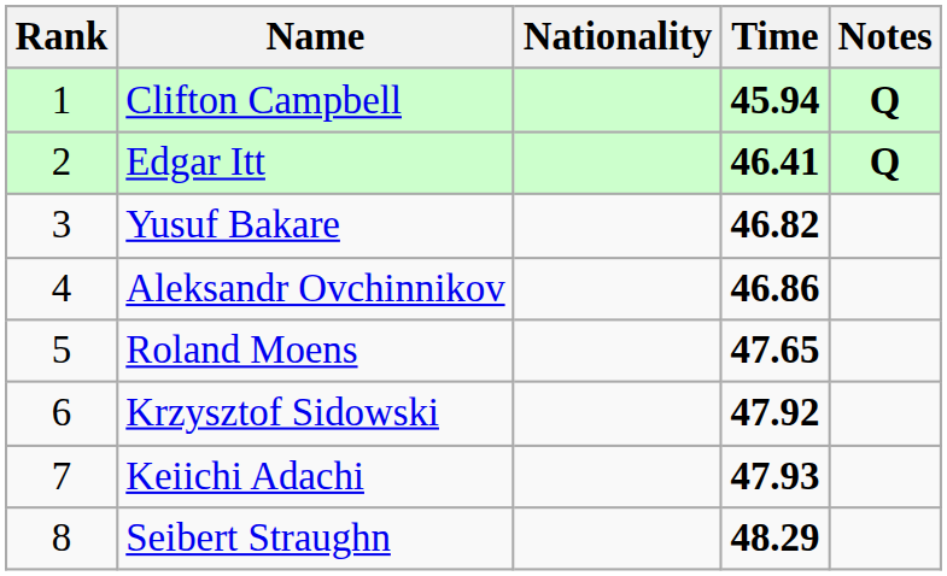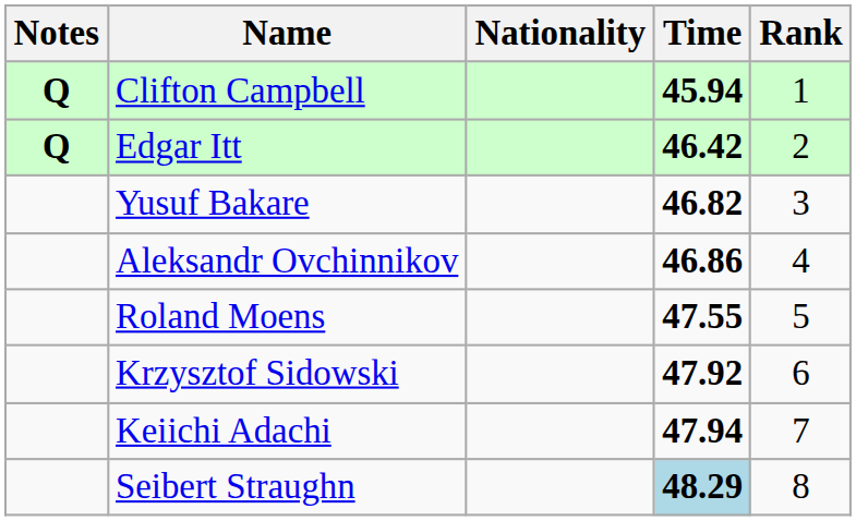 <table class="wikitable sortable" style="text-align:center">
 <tr>
-<th>Rank</th>
+<th>Notes</th>
 <th>Name</th>
 <th>Nationality</th>
 <th>Time</th>
-<th>Notes</th>
+<th>Rank</th>
 </tr>
 <tr bgcolor=ccffcc>
-<td>1</td>
+<td><strong>Q</strong></td>
 <td align=left><a href='#'>Clifton Campbell</a></td>
 <td align=left></td>
 <td><strong>45.94</strong></td>
-<td><strong>Q</strong></td>
+<td>1</td>
 </tr>
 <tr bgcolor=ccffcc>
-<td>2</td>
+<td><strong>Q</strong></td>
 <td align=left><a href='#'>Edgar Itt</a></td>
 <td align=left></td>
-<td><strong>46.41</strong></td>
-<td><strong>Q</strong></td>
+<td><strong>46.42</strong></td>
+<td>2</td>
 </tr>
 <tr>
-<td>3</td>
+<td></td>
 <td align=left><a href='#'>Yusuf Bakare</a></td>
 <td align=left></td>
 <td><strong>46.82</strong></td>
-<td></td>
+<td>3</td>
 </tr>
 <tr>
-<td>4</td>
+<td></td>
 <td align=left><a href='#'>Aleksandr Ovchinnikov</a></td>
 <td align=left></td>
 <td><strong>46.86</strong></td>
-<td></td>
+<td>4</td>
 </tr>
 <tr>
-<td>5</td>
+<td></td>
 <td align=left><a href='#'>Roland Moens</a></td>
 <td align=left></td>
-<td><strong>47.65</strong></td>
-<td></td>
+<td><strong>47.55</strong></td>
+<td>5</td>
 </tr>
 <tr>
-<td>6</td>
+<td></td>
 <td align=left><a href='#'>Krzysztof Sidowski</a></td>
 <td align=left></td>
 <td><strong>47.92</strong></td>
-<td></td>
+<td>6</td>
 </tr>
 <tr>
-<td>7</td>
+<td></td>
 <td align=left><a href='#'>Keiichi Adachi</a></td>
 <td align=left></td>
-<td><strong>47.93</strong></td>
-<td></td>
+<td><strong>47.94</strong></td>
+<td>7</td>
 </tr>
 <tr>
-<td>8</td>
+<td></td>
 <td align=left><a href='#'>Seibert Straughn</a></td>
 <td align=left></td>
-<td><strong>48.29</strong></td>
-<td></td>
+<td style="background: lightblue;"><strong>48.29</strong></td>
+<td>8</td>
 </tr>
 </table>
